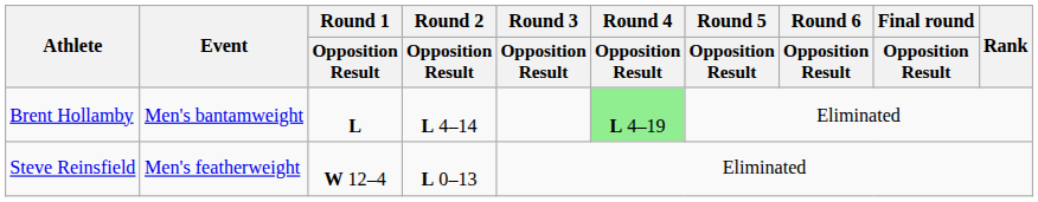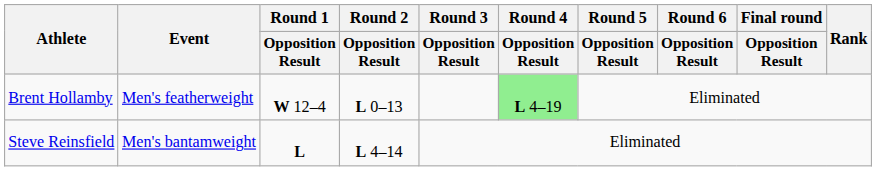 <table class="wikitable" style="font-size:90%;text-align:center;">
 <tr>
 <th rowspan=2>Athlete</th>
 <th rowspan=2>Event</th>
 <th>Round 1</th>
 <th>Round 2</th>
 <th>Round 3</th>
 <th>Round 4</th>
 <th>Round 5</th>
 <th>Round 6</th>
 <th>Final round</th>
 <th rowspan=2>Rank</th>
 </tr>
 <tr style="font-size:95%">
 <th>Opposition<br>Result</th>
 <th>Opposition<br>Result</th>
 <th>Opposition<br>Result</th>
 <th>Opposition<br>Result</th>
 <th>Opposition<br>Result</th>
 <th>Opposition<br>Result</th>
 <th>Opposition<br>Result</th>
 </tr>
 <tr>
 <td style="text-align:left;"><a href='#'>Brent Hollamby</a></td>
-<td style="text-align:left;"><a href='#'>Men's bantamweight</a></td>
-<td><br><strong>L</strong> </td>
-<td><br><strong>L</strong> 4–14</td>
+<td style="text-align:left;"><a href='#'>Men's featherweight</a></td>
+<td><br><strong>W</strong> 12–4</td>
+<td><br><strong>L</strong> 0–13</td>
 <td></td>
 <td style="background: lightgreen;"><br><strong>L</strong> 4–19</td>
 <td colspan=5>Eliminated</td>
 </tr>
 <tr>
 <td style="text-align:left;"><a href='#'>Steve Reinsfield</a></td>
-<td style="text-align:left;"><a href='#'>Men's featherweight</a></td>
-<td><br><strong>W</strong> 12–4</td>
-<td><br><strong>L</strong> 0–13</td>
+<td style="text-align:left;"><a href='#'>Men's bantamweight</a></td>
+<td><br><strong>L</strong> </td>
+<td><br><strong>L</strong> 4–14</td>
 <td colspan=7>Eliminated</td>
 </tr>
 </table>
